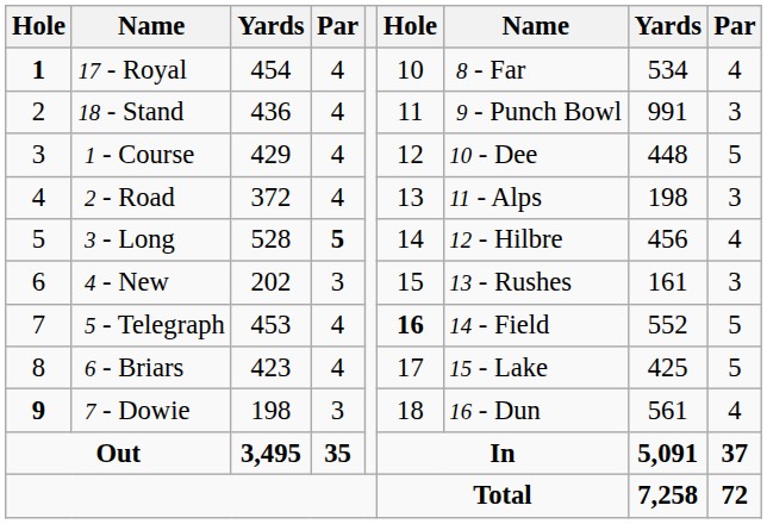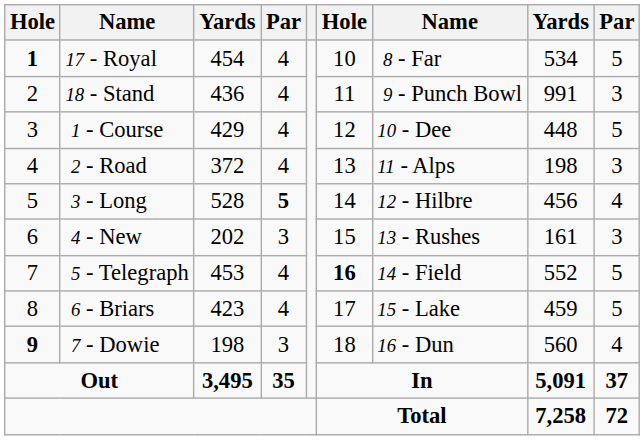 <table class=wikitable>
 <tr>
 <th>Hole</th>
 <th>Name</th>
 <th>Yards</th>
 <th>Par</th>
 <th></th>
 <th>Hole</th>
 <th>Name</th>
 <th>Yards</th>
 <th>Par</th>
 </tr>
 <tr>
 <td align=center><strong>1</strong></td>
 <td><small><em>17</em></small> - Royal</td>
 <td align=center>454</td>
 <td align=center>4</td>
 <td rowspan=10></td>
 <td align=center>10</td>
 <td> <small><em>8</em></small> - Far</td>
 <td align=center>534</td>
-<td align=center>4</td>
+<td align=center>5</td>
 </tr>
 <tr>
 <td align=center>2</td>
 <td><small><em>18</em></small> - Stand</td>
 <td align=center>436</td>
 <td align=center>4</td>
 <td align=center>11</td>
 <td> <small><em>9</em></small> - Punch Bowl</td>
 <td align=center>991</td>
 <td align=center>3</td>
 </tr>
 <tr>
 <td align=center>3</td>
 <td> <small><em>1</em></small> - Course</td>
 <td align=center>429</td>
 <td align=center>4</td>
 <td align=center>12</td>
 <td><small><em>10</em></small> - Dee</td>
 <td align=center>448</td>
 <td align=center>5</td>
 </tr>
 <tr>
 <td align=center>4</td>
 <td> <small><em>2</em></small> - Road</td>
 <td align=center>372</td>
 <td align=center>4</td>
 <td align=center>13</td>
 <td><small><em>11</em></small> - Alps</td>
 <td align=center>198</td>
 <td align=center>3</td>
 </tr>
 <tr>
 <td align=center>5</td>
 <td> <small><em>3</em></small> - Long</td>
 <td align=center>528</td>
 <td align=center><strong>5</strong></td>
 <td align=center>14</td>
 <td><small><em>12</em></small> - Hilbre</td>
 <td align=center>456</td>
 <td align=center>4</td>
 </tr>
 <tr>
 <td align=center>6</td>
 <td> <small><em>4</em></small> - New</td>
 <td align=center>202</td>
 <td align=center>3</td>
 <td align=center>15</td>
 <td><small><em>13</em></small> - Rushes</td>
 <td align=center>161</td>
 <td align=center>3</td>
 </tr>
 <tr>
 <td align=center>7</td>
 <td> <small><em>5</em></small> - Telegraph</td>
 <td align=center>453</td>
 <td align=center>4</td>
 <td align=center><strong>16</strong></td>
 <td><small><em>14</em></small> - Field</td>
 <td align=center>552</td>
 <td align=center>5</td>
 </tr>
 <tr>
 <td align=center>8</td>
 <td> <small><em>6</em></small> - Briars</td>
 <td align=center>423</td>
 <td align=center>4</td>
 <td align=center>17</td>
 <td><small><em>15</em></small> - Lake</td>
-<td align=center>425</td>
+<td align=center>459</td>
 <td align=center>5</td>
 </tr>
 <tr>
 <td align=center><strong>9</strong></td>
 <td> <small><em>7</em></small> - Dowie</td>
 <td align=center>198</td>
 <td align=center>3</td>
 <td align=center>18</td>
 <td><small><em>16</em></small> - Dun</td>
-<td align=center>561</td>
+<td align=center>560</td>
 <td align=center>4</td>
 </tr>
 <tr>
 <td colspan="2" style="text-align:center;"><strong>Out</strong></td>
 <td align=center><strong>3,495</strong></td>
 <td align=center><strong>35</strong></td>
 <td colspan="2" style="text-align:center;"><strong>In</strong></td>
 <td align=center><strong>5,091</strong></td>
 <td align=center><strong>37</strong></td>
 </tr>
 <tr>
 <td colspan=5></td>
 <td colspan="2" style="text-align:center;"><strong>Total</strong></td>
 <td align=center><strong>7,258</strong></td>
 <td align=center><strong>72</strong></td>
 </tr>
 </table>
